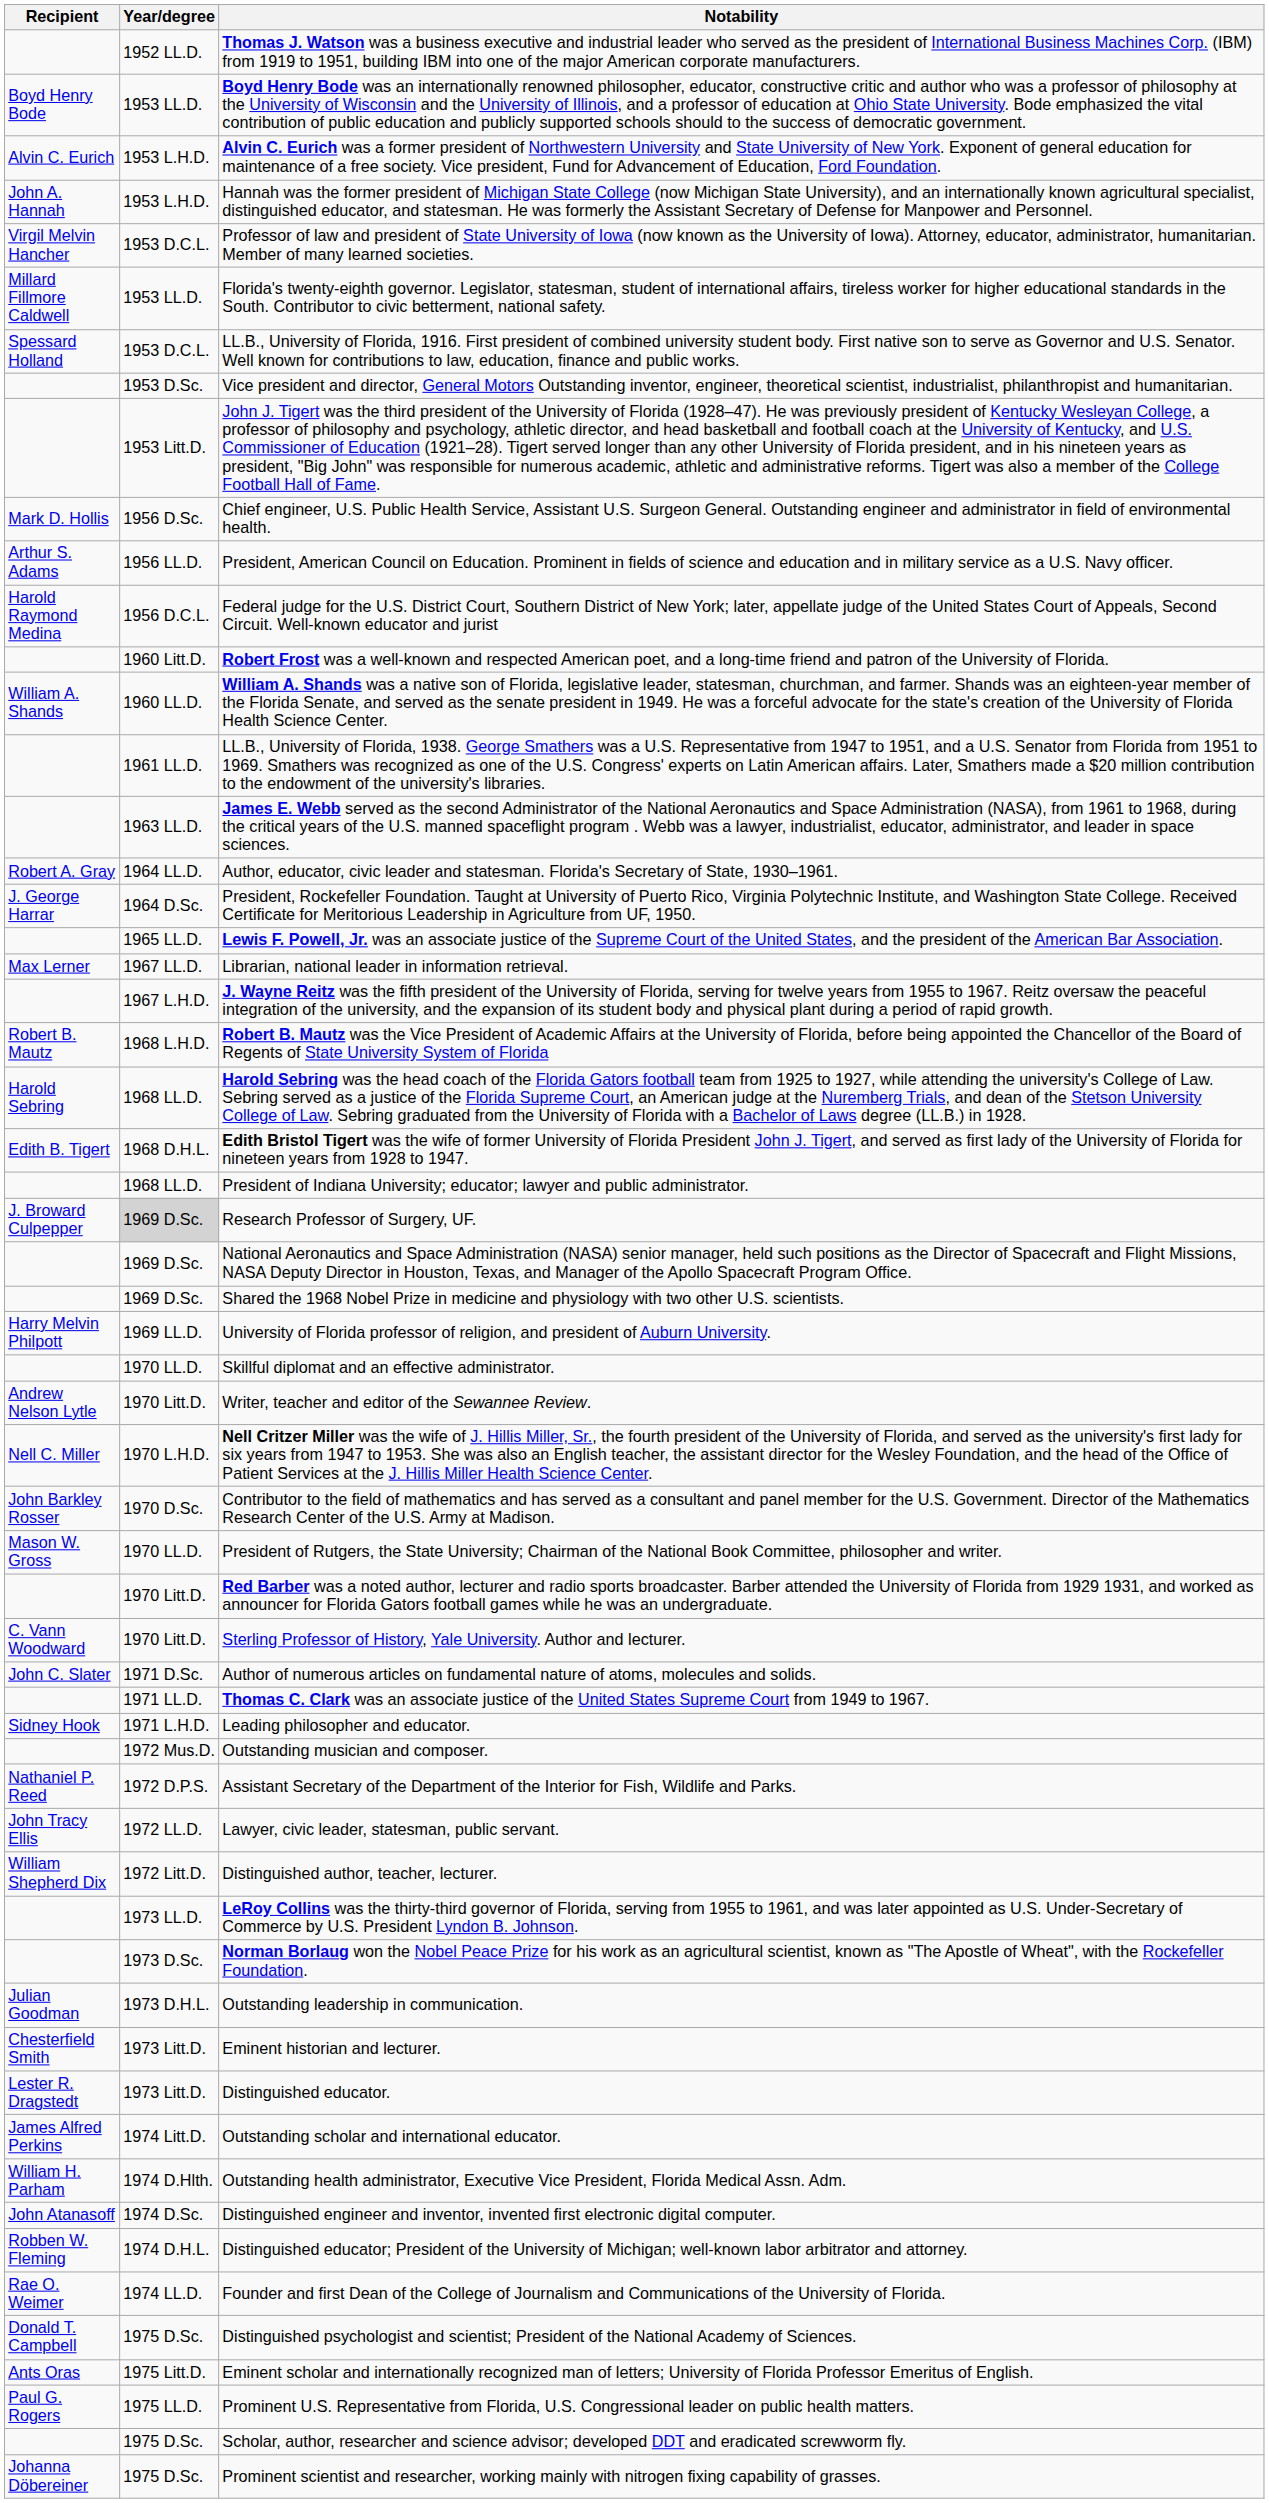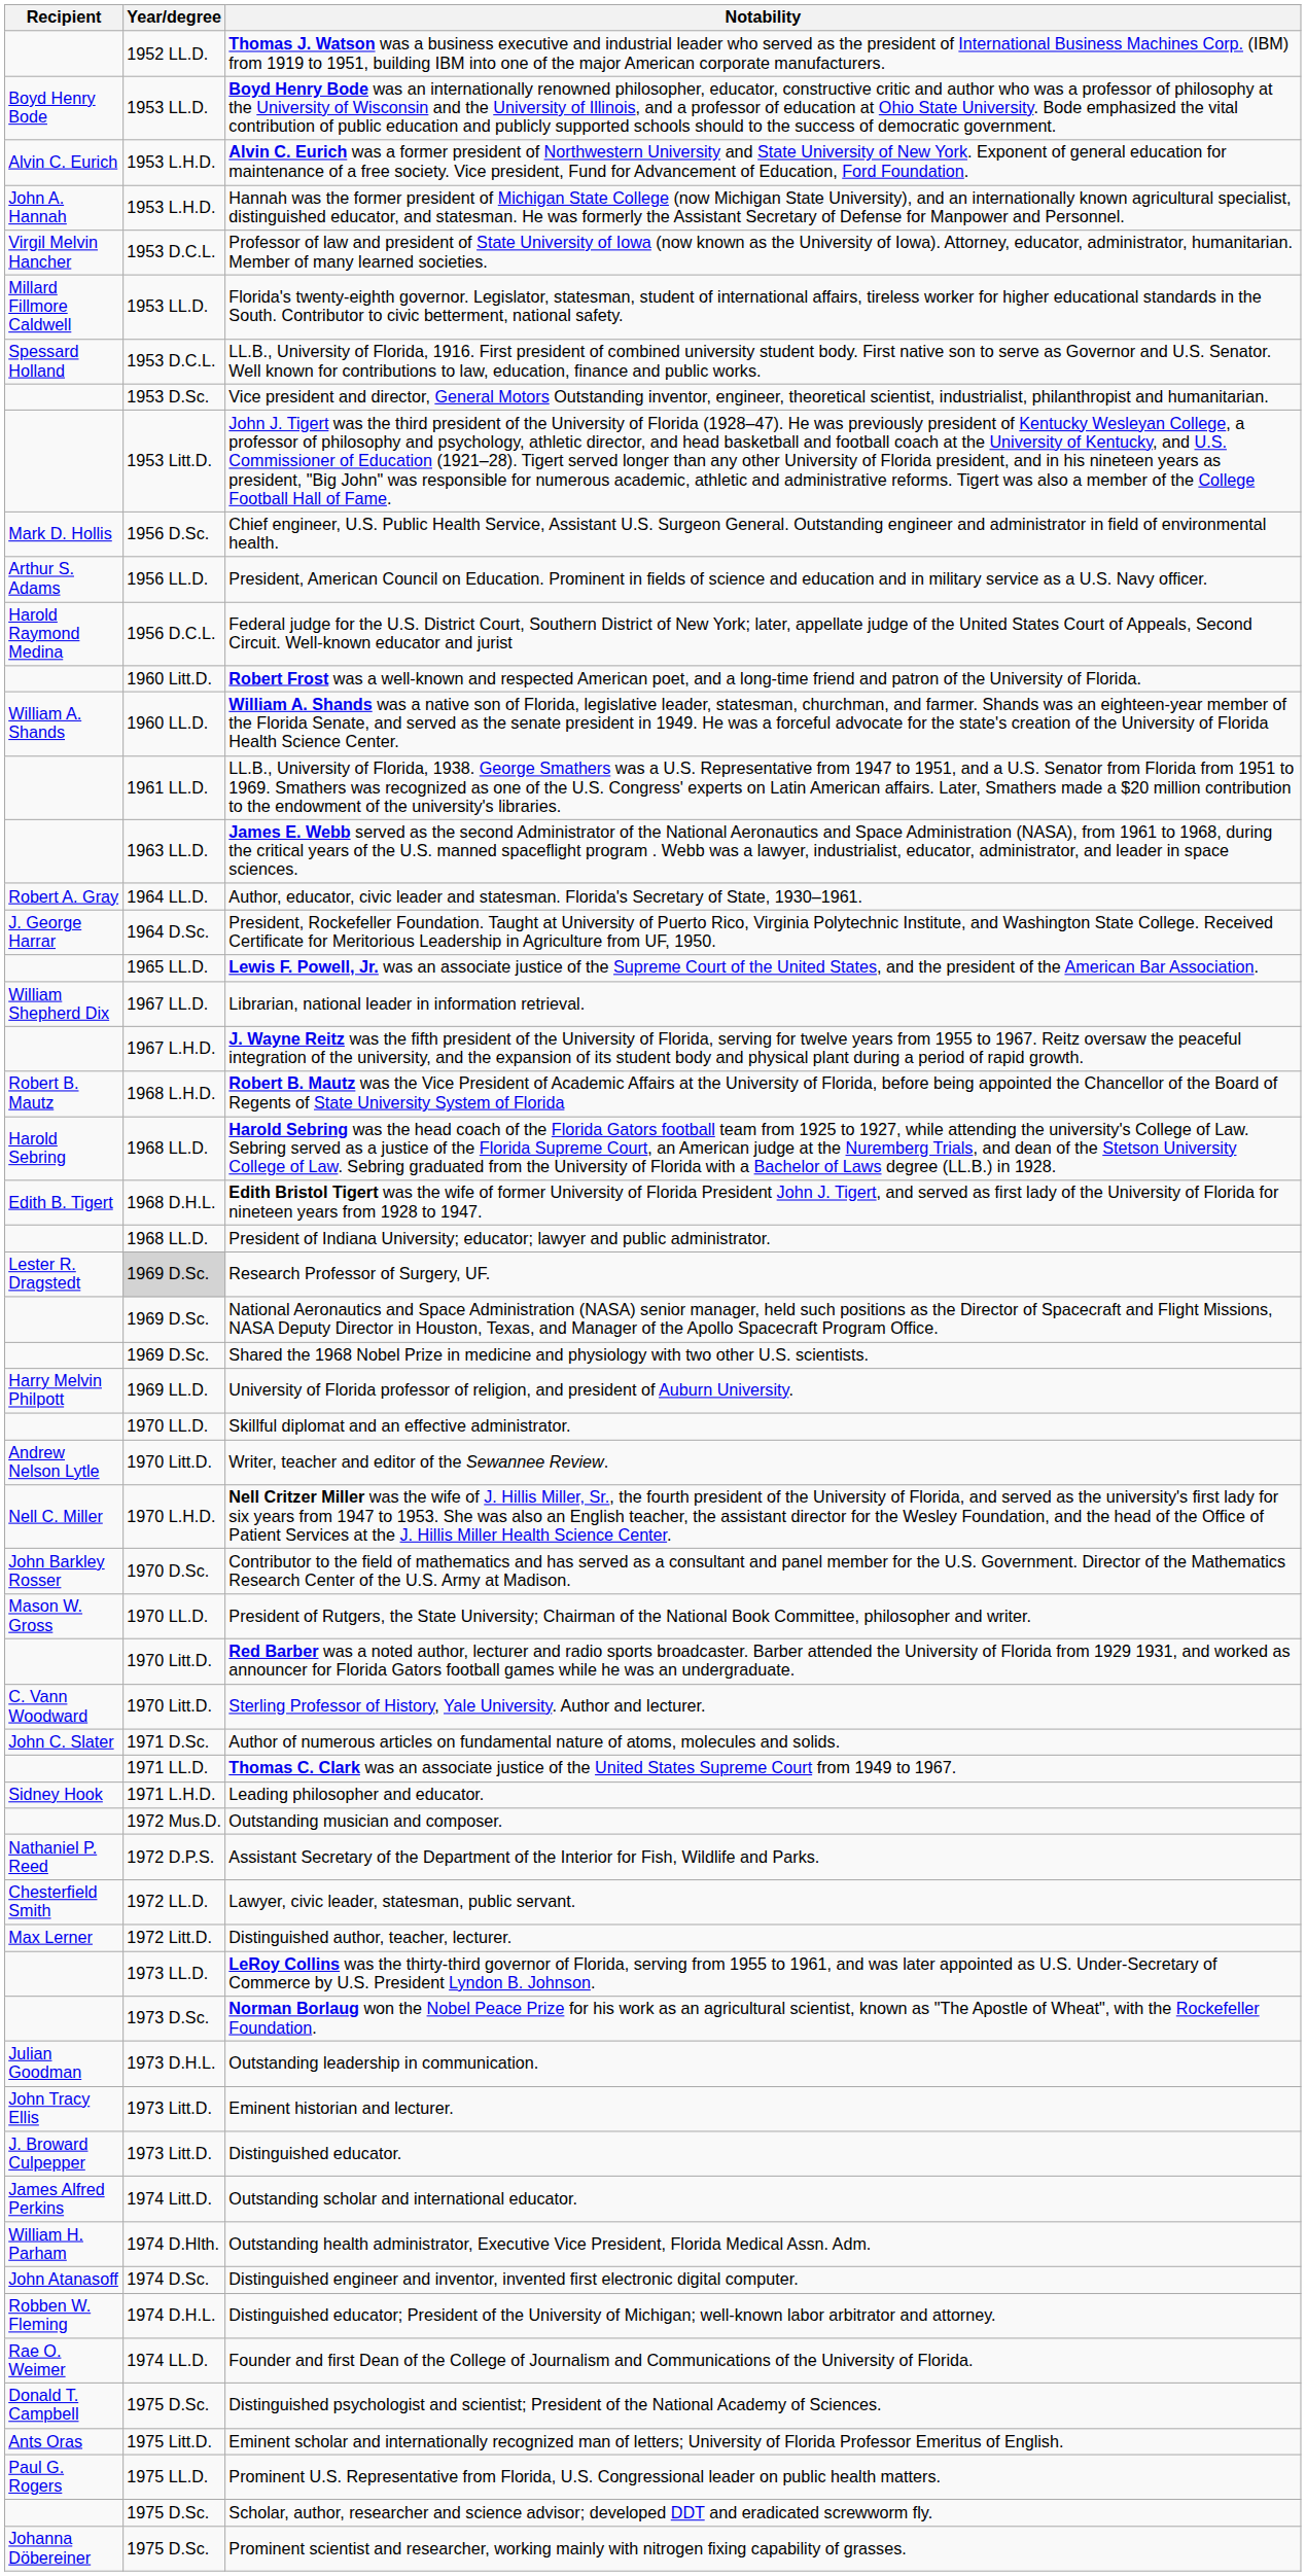 <table class="wikitable">
 <tr>
 <th>Recipient</th>
 <th>Year/degree</th>
 <th>Notability</th>
 </tr>
 <tr>
 <td></td>
 <td>1952 LL.D.</td>
 <td><strong><a href='#'>Thomas J. Watson</a></strong> was a business executive and industrial leader who served as the president of <a href='#'>International Business Machines Corp.</a> (IBM) from 1919 to 1951, building IBM into one of the major American corporate manufacturers.</td>
 </tr>
 <tr>
 <td><a href='#'>Boyd Henry Bode</a></td>
 <td>1953 LL.D.</td>
 <td><strong><a href='#'>Boyd Henry Bode</a></strong> was an internationally renowned philosopher, educator, constructive critic and author who was a professor of philosophy at the <a href='#'>University of Wisconsin</a> and the <a href='#'>University of Illinois</a>, and a professor of education at <a href='#'>Ohio State University</a>.  Bode emphasized the vital contribution of public education and publicly supported schools should to the success of democratic government.</td>
 </tr>
 <tr>
 <td><a href='#'>Alvin C. Eurich</a></td>
 <td>1953 L.H.D.</td>
 <td><strong><a href='#'>Alvin C. Eurich</a></strong> was a former president of <a href='#'>Northwestern University</a> and <a href='#'>State University of New York</a>.  Exponent of general education for maintenance of a free society.  Vice president, Fund for Advancement of Education, <a href='#'>Ford Foundation</a>.</td>
 </tr>
 <tr>
 <td><a href='#'>John A. Hannah</a></td>
 <td>1953 L.H.D.</td>
 <td>Hannah was the former president of <a href='#'>Michigan State College</a> (now Michigan State University), and an internationally known agricultural specialist, distinguished educator, and statesman. He was formerly the Assistant Secretary of Defense for Manpower and Personnel.</td>
 </tr>
 <tr>
 <td><a href='#'>Virgil Melvin Hancher</a></td>
 <td>1953 D.C.L.</td>
 <td>Professor of law and president of <a href='#'>State University of Iowa</a> (now known as the University of Iowa).  Attorney, educator, administrator, humanitarian.  Member of many learned societies.</td>
 </tr>
 <tr>
 <td><a href='#'>Millard Fillmore Caldwell</a></td>
 <td>1953 LL.D.</td>
 <td>Florida's twenty-eighth governor.  Legislator, statesman, student of international affairs, tireless worker for higher educational standards in the South.  Contributor to civic betterment, national safety.</td>
 </tr>
 <tr>
 <td><a href='#'>Spessard Holland</a></td>
 <td>1953 D.C.L.</td>
 <td>LL.B., University of Florida, 1916.  First president of combined university student body.  First native son to serve as Governor and U.S. Senator.  Well known for contributions to law, education, finance and public works.</td>
 </tr>
 <tr>
 <td></td>
 <td>1953 D.Sc.</td>
 <td>Vice president and director, <a href='#'>General Motors</a>  Outstanding inventor, engineer, theoretical scientist, industrialist, philanthropist and humanitarian.</td>
 </tr>
 <tr>
 <td></td>
 <td>1953 Litt.D.</td>
 <td><a href='#'>John J. Tigert</a> was the third president of the University of Florida (1928–47).  He was previously president of <a href='#'>Kentucky Wesleyan College</a>, a professor of philosophy and psychology, athletic director, and head basketball and football coach at the <a href='#'>University of Kentucky</a>, and <a href='#'>U.S. Commissioner of Education</a> (1921–28).  Tigert served longer than any other University of Florida president, and in his nineteen years as president, "Big John" was responsible for numerous academic, athletic and administrative reforms.  Tigert was also a member of the <a href='#'>College Football Hall of Fame</a>.</td>
 </tr>
 <tr>
 <td><a href='#'>Mark D. Hollis</a></td>
 <td>1956 D.Sc.</td>
 <td>Chief engineer, U.S. Public Health Service, Assistant U.S. Surgeon General.  Outstanding engineer and administrator in field of environmental health.</td>
 </tr>
 <tr>
 <td><a href='#'>Arthur S. Adams</a></td>
 <td>1956 LL.D.</td>
 <td>President, American Council on Education.  Prominent in fields of science and education and in military service as a U.S. Navy officer.</td>
 </tr>
 <tr>
 <td><a href='#'>Harold Raymond Medina</a></td>
 <td>1956 D.C.L.</td>
 <td>Federal judge for the U.S. District Court, Southern District of New York; later, appellate judge of the United States Court of Appeals, Second Circuit.  Well-known educator and jurist</td>
 </tr>
 <tr>
 <td></td>
 <td>1960 Litt.D.</td>
 <td><strong><a href='#'>Robert Frost</a></strong> was a well-known and respected American poet, and a long-time friend and patron of the University of Florida.</td>
 </tr>
 <tr>
 <td><a href='#'>William A. Shands</a></td>
 <td>1960 LL.D.</td>
 <td><strong><a href='#'>William A. Shands</a></strong> was a native son of Florida, legislative leader, statesman, churchman, and farmer.  Shands was an eighteen-year member of the Florida Senate, and served as the senate president in 1949.  He was a forceful advocate for the state's creation of the University of Florida Health Science Center.</td>
 </tr>
 <tr>
 <td></td>
 <td>1961 LL.D.</td>
 <td>LL.B., University of Florida, 1938.  <a href='#'>George Smathers</a> was a U.S. Representative from 1947 to 1951, and a U.S. Senator from Florida from 1951 to 1969.  Smathers was recognized as one of the U.S. Congress' experts on Latin American affairs.  Later, Smathers made a $20 million contribution to the endowment of the university's libraries.</td>
 </tr>
 <tr>
 <td></td>
 <td>1963 LL.D.</td>
 <td><strong><a href='#'>James E. Webb</a></strong> served as the second Administrator of the National Aeronautics and Space Administration (NASA), from 1961 to 1968, during the critical years of the U.S. manned spaceflight program .  Webb was a lawyer, industrialist, educator, administrator, and leader in space sciences.</td>
 </tr>
 <tr>
 <td><a href='#'>Robert A. Gray</a></td>
 <td>1964 LL.D.</td>
 <td>Author, educator, civic leader and statesman. Florida's Secretary of State, 1930–1961.</td>
 </tr>
 <tr>
 <td><a href='#'>J. George Harrar</a></td>
 <td>1964 D.Sc.</td>
 <td>President, Rockefeller Foundation. Taught at University of Puerto Rico, Virginia Polytechnic Institute, and Washington State College. Received Certificate for Meritorious Leadership in Agriculture from UF, 1950.</td>
 </tr>
 <tr>
 <td></td>
 <td>1965 LL.D.</td>
 <td><strong><a href='#'>Lewis F. Powell, Jr.</a></strong> was an associate justice of the <a href='#'>Supreme Court of the United States</a>, and the president of the <a href='#'>American Bar Association</a>.</td>
 </tr>
 <tr>
-<td><a href='#'>Max Lerner</a></td>
+<td><a href='#'>William Shepherd Dix</a></td>
 <td>1967 LL.D.</td>
 <td>Librarian, national leader in information retrieval.</td>
 </tr>
 <tr>
 <td></td>
 <td>1967 L.H.D.</td>
 <td><strong><a href='#'>J. Wayne Reitz</a></strong> was the fifth president of the University of Florida, serving for twelve years from 1955 to 1967.  Reitz oversaw the peaceful integration of the university, and the expansion of its student body and physical plant during a period of rapid growth.</td>
 </tr>
 <tr>
 <td><a href='#'>Robert B. Mautz</a></td>
 <td>1968 L.H.D.</td>
 <td><strong><a href='#'>Robert B. Mautz</a></strong> was the Vice President of Academic Affairs at the University of Florida, before being appointed the Chancellor of the Board of Regents of <a href='#'>State University System of Florida</a></td>
 </tr>
 <tr>
 <td><a href='#'>Harold Sebring</a></td>
 <td>1968 LL.D.</td>
 <td><strong><a href='#'>Harold Sebring</a></strong> was the head coach of the <a href='#'>Florida Gators football</a> team from 1925 to 1927, while attending the university's College of Law. Sebring served as a justice of the <a href='#'>Florida Supreme Court</a>, an American judge at the <a href='#'>Nuremberg Trials</a>, and dean of the <a href='#'>Stetson University College of Law</a>.  Sebring graduated from the University of Florida with a <a href='#'>Bachelor of Laws</a> degree (LL.B.) in 1928.</td>
 </tr>
 <tr>
 <td><a href='#'>Edith B. Tigert</a></td>
 <td>1968 D.H.L.</td>
 <td><strong>Edith Bristol Tigert</strong> was the wife of former University of Florida President <a href='#'>John J. Tigert</a>, and served as first lady of the University of Florida for nineteen years from 1928 to 1947.</td>
 </tr>
 <tr>
 <td></td>
 <td>1968 LL.D.</td>
 <td>President of Indiana University; educator; lawyer and public administrator.</td>
 </tr>
 <tr>
-<td><a href='#'>J. Broward Culpepper</a></td>
+<td><a href='#'>Lester R. Dragstedt</a></td>
 <td style="background: lightgrey;">1969 D.Sc.</td>
 <td>Research Professor of Surgery, UF.</td>
 </tr>
 <tr>
 <td></td>
 <td>1969 D.Sc.</td>
 <td>National Aeronautics and Space Administration (NASA) senior manager, held such positions as the Director of Spacecraft and Flight Missions, NASA Deputy Director in Houston, Texas, and Manager of the Apollo Spacecraft Program Office.</td>
 </tr>
 <tr>
 <td></td>
 <td>1969 D.Sc.</td>
 <td>Shared the 1968 Nobel Prize in medicine and physiology with two other U.S. scientists.</td>
 </tr>
 <tr>
 <td><a href='#'>Harry Melvin Philpott</a></td>
 <td>1969 LL.D.</td>
 <td>University of Florida professor of religion, and president of <a href='#'>Auburn University</a>.</td>
 </tr>
 <tr>
 <td></td>
 <td>1970 LL.D.</td>
 <td>Skillful diplomat and an effective administrator.</td>
 </tr>
 <tr>
 <td><a href='#'>Andrew Nelson Lytle</a></td>
 <td>1970 Litt.D.</td>
 <td>Writer, teacher and editor of the <em>Sewannee Review</em>.</td>
 </tr>
 <tr>
 <td><a href='#'>Nell C. Miller</a></td>
 <td>1970 L.H.D.</td>
 <td><strong>Nell Critzer Miller</strong> was the wife of <a href='#'>J. Hillis Miller, Sr.</a>, the fourth president of the University of Florida, and served as the university's first lady for six years from 1947 to 1953.  She was also an English teacher, the assistant director for the Wesley Foundation, and the head of the Office of Patient Services at the <a href='#'>J. Hillis Miller Health Science Center</a>.</td>
 </tr>
 <tr>
 <td><a href='#'>John Barkley Rosser</a></td>
 <td>1970 D.Sc.</td>
 <td>Contributor to the field of mathematics and has served as a consultant and panel member for the U.S. Government.  Director of the Mathematics Research Center of the U.S. Army at Madison.</td>
 </tr>
 <tr>
 <td><a href='#'>Mason W. Gross</a></td>
 <td>1970 LL.D.</td>
 <td>President of Rutgers, the State University; Chairman of the National Book Committee, philosopher and writer.</td>
 </tr>
 <tr>
 <td></td>
 <td>1970 Litt.D.</td>
 <td><strong><a href='#'>Red Barber</a></strong> was a noted author, lecturer and radio sports broadcaster.  Barber attended the University of Florida from 1929 1931, and worked as announcer for Florida Gators football games while he was an undergraduate.</td>
 </tr>
 <tr>
 <td><a href='#'>C. Vann Woodward</a></td>
 <td>1970 Litt.D.</td>
 <td><a href='#'>Sterling Professor of History</a>, <a href='#'>Yale University</a>.  Author and lecturer.</td>
 </tr>
 <tr>
 <td><a href='#'>John C. Slater</a></td>
 <td>1971 D.Sc.</td>
 <td>Author of numerous articles on fundamental nature of atoms, molecules and solids.</td>
 </tr>
 <tr>
 <td></td>
 <td>1971 LL.D.</td>
 <td><strong><a href='#'>Thomas C. Clark</a></strong> was an associate justice of the <a href='#'>United States Supreme Court</a> from 1949 to 1967.</td>
 </tr>
 <tr>
 <td><a href='#'>Sidney Hook</a></td>
 <td>1971 L.H.D.</td>
 <td>Leading philosopher and educator.</td>
 </tr>
 <tr>
 <td></td>
 <td>1972 Mus.D.</td>
 <td>Outstanding musician and composer.</td>
 </tr>
 <tr>
 <td><a href='#'>Nathaniel P. Reed</a></td>
 <td>1972 D.P.S.</td>
 <td>Assistant Secretary of the Department of the Interior for Fish, Wildlife and Parks.</td>
 </tr>
 <tr>
-<td><a href='#'>John Tracy Ellis</a></td>
+<td><a href='#'>Chesterfield Smith</a></td>
 <td>1972 LL.D.</td>
 <td>Lawyer, civic leader, statesman, public servant.</td>
 </tr>
 <tr>
-<td><a href='#'>William Shepherd Dix</a></td>
+<td><a href='#'>Max Lerner</a></td>
 <td>1972 Litt.D.</td>
 <td>Distinguished author, teacher, lecturer.</td>
 </tr>
 <tr>
 <td></td>
 <td>1973 LL.D.</td>
 <td><strong><a href='#'>LeRoy Collins</a></strong> was the thirty-third governor of Florida, serving from 1955 to 1961, and was later appointed as U.S. Under-Secretary of Commerce by U.S. President <a href='#'>Lyndon B. Johnson</a>.</td>
 </tr>
 <tr>
 <td></td>
 <td>1973 D.Sc.</td>
 <td><strong><a href='#'>Norman Borlaug</a></strong> won the <a href='#'>Nobel Peace Prize</a> for his work as an agricultural scientist, known as "The Apostle of Wheat", with the <a href='#'>Rockefeller Foundation</a>.</td>
 </tr>
 <tr>
 <td><a href='#'>Julian Goodman</a></td>
 <td>1973 D.H.L.</td>
 <td>Outstanding leadership in communication.</td>
 </tr>
 <tr>
-<td><a href='#'>Chesterfield Smith</a></td>
+<td><a href='#'>John Tracy Ellis</a></td>
 <td>1973 Litt.D.</td>
 <td>Eminent historian and lecturer.</td>
 </tr>
 <tr>
-<td><a href='#'>Lester R. Dragstedt</a></td>
+<td><a href='#'>J. Broward Culpepper</a></td>
 <td>1973 Litt.D.</td>
 <td>Distinguished educator.</td>
 </tr>
 <tr>
 <td><a href='#'>James Alfred Perkins</a></td>
 <td>1974 Litt.D.</td>
 <td>Outstanding scholar and international educator.</td>
 </tr>
 <tr>
 <td><a href='#'>William H. Parham</a></td>
 <td>1974 D.Hlth.</td>
 <td>Outstanding health administrator, Executive Vice President, Florida Medical Assn. Adm.</td>
 </tr>
 <tr>
 <td><a href='#'>John Atanasoff</a></td>
 <td>1974 D.Sc.</td>
 <td>Distinguished engineer and inventor, invented first electronic digital computer.</td>
 </tr>
 <tr>
 <td><a href='#'>Robben W. Fleming</a></td>
 <td>1974 D.H.L.</td>
 <td>Distinguished educator; President of the University of Michigan; well-known labor arbitrator and attorney.</td>
 </tr>
 <tr>
 <td><a href='#'>Rae O. Weimer</a></td>
 <td>1974 LL.D.</td>
 <td>Founder and first Dean of the College of Journalism and Communications of the University of Florida.</td>
 </tr>
 <tr>
 <td><a href='#'>Donald T. Campbell</a></td>
 <td>1975 D.Sc.</td>
 <td>Distinguished psychologist and scientist; President of the  National Academy of Sciences.</td>
 </tr>
 <tr>
 <td><a href='#'>Ants Oras</a></td>
 <td>1975 Litt.D.</td>
 <td>Eminent scholar and internationally recognized man of letters; University of Florida Professor Emeritus of English.</td>
 </tr>
 <tr>
 <td><a href='#'>Paul G. Rogers</a></td>
 <td>1975 LL.D.</td>
 <td>Prominent U.S. Representative from Florida, U.S. Congressional leader on public health matters.</td>
 </tr>
 <tr>
 <td></td>
 <td>1975 D.Sc.</td>
 <td>Scholar, author, researcher and science advisor; developed <a href='#'>DDT</a> and eradicated screwworm fly.</td>
 </tr>
 <tr>
 <td><a href='#'>Johanna Döbereiner</a></td>
 <td>1975 D.Sc.</td>
 <td>Prominent scientist and researcher, working mainly with nitrogen fixing capability of grasses.</td>
 </tr>
 </table>
